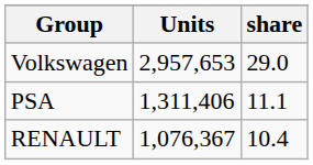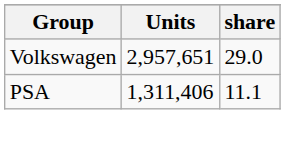 <table class="wikitable floatright">
 <tr>
 </tr>
 <tr>
 <th>Group</th>
 <th>Units</th>
 <th>share</th>
 </tr>
 <tr>
 <td>Volkswagen</td>
-<td>2,957,653</td>
+<td>2,957,651</td>
 <td>29.0</td>
 </tr>
 <tr>
 <td>PSA</td>
 <td>1,311,406</td>
 <td>11.1</td>
 </tr>
-<tr>
-<td>RENAULT</td>
-<td>1,076,367</td>
-<td>10.4</td>
-</tr>
 </table>
